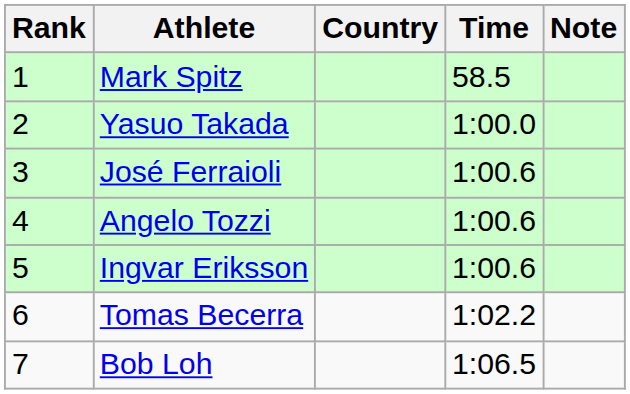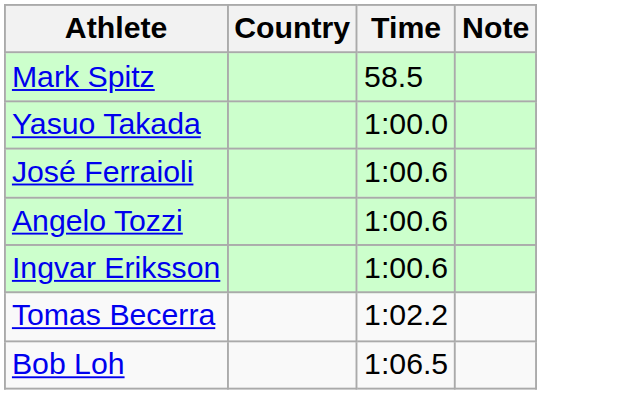 <table class="wikitable sortable">
 <tr>
-<th>Rank</th>
 <th>Athlete</th>
 <th>Country</th>
 <th>Time</th>
 <th>Note</th>
 </tr>
 <tr bgcolor=#CCFFCC>
-<td>1</td>
 <td><a href='#'>Mark Spitz</a></td>
 <td></td>
 <td>58.5</td>
 <td></td>
 </tr>
 <tr bgcolor=#CCFFCC>
-<td>2</td>
 <td><a href='#'>Yasuo Takada</a></td>
 <td></td>
 <td>1:00.0</td>
 <td></td>
 </tr>
 <tr bgcolor=#CCFFCC>
-<td>3</td>
 <td><a href='#'>José Ferraioli</a></td>
 <td></td>
 <td>1:00.6</td>
 <td></td>
 </tr>
 <tr bgcolor=#CCFFCC>
-<td>4</td>
 <td><a href='#'>Angelo Tozzi</a></td>
 <td></td>
 <td>1:00.6</td>
 <td></td>
 </tr>
 <tr bgcolor=#CCFFCC>
-<td>5</td>
 <td><a href='#'>Ingvar Eriksson</a></td>
 <td></td>
 <td>1:00.6</td>
 <td></td>
 </tr>
 <tr>
-<td>6</td>
 <td><a href='#'>Tomas Becerra</a></td>
 <td></td>
 <td>1:02.2</td>
 <td></td>
 </tr>
 <tr>
-<td>7</td>
 <td><a href='#'>Bob Loh</a></td>
 <td></td>
 <td>1:06.5</td>
 <td></td>
 </tr>
 </table>
